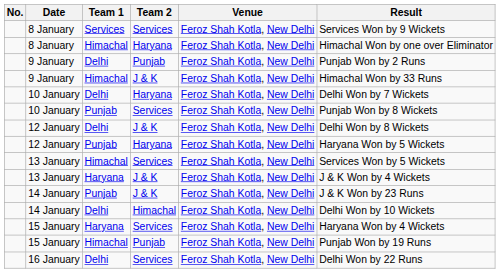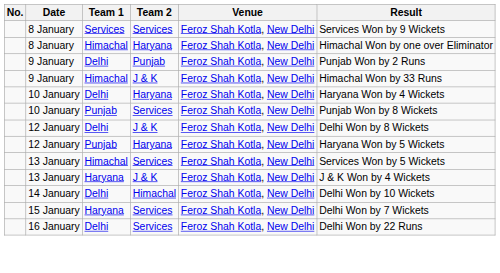 <table class="wikitable collapsible collapsed">
 <tr>
 <th>No.</th>
 <th>Date</th>
 <th>Team 1</th>
 <th>Team 2</th>
 <th>Venue</th>
 <th>Result</th>
 </tr>
 <tr>
 <td> </td>
 <td>8 January</td>
 <td><a href='#'>Services</a></td>
 <td><a href='#'>Services</a></td>
 <td><a href='#'>Feroz Shah Kotla</a>, <a href='#'>New Delhi</a></td>
 <td>Services Won by 9 Wickets</td>
 </tr>
 <tr>
 <td> </td>
 <td>8 January</td>
 <td><a href='#'>Himachal</a></td>
 <td><a href='#'>Haryana</a></td>
 <td><a href='#'>Feroz Shah Kotla</a>, <a href='#'>New Delhi</a></td>
 <td>Himachal Won by one over Eliminator</td>
 </tr>
 <tr>
 <td> </td>
 <td>9 January</td>
 <td><a href='#'>Delhi</a></td>
 <td><a href='#'>Punjab</a></td>
 <td><a href='#'>Feroz Shah Kotla</a>, <a href='#'>New Delhi</a></td>
 <td>Punjab Won by 2 Runs</td>
 </tr>
 <tr>
 <td> </td>
 <td>9 January</td>
 <td><a href='#'>Himachal</a></td>
 <td><a href='#'>J & K</a></td>
 <td><a href='#'>Feroz Shah Kotla</a>, <a href='#'>New Delhi</a></td>
 <td>Himachal Won by 33 Runs</td>
 </tr>
 <tr>
 <td> </td>
 <td>10 January</td>
 <td><a href='#'>Delhi</a></td>
 <td><a href='#'>Haryana</a></td>
 <td><a href='#'>Feroz Shah Kotla</a>, <a href='#'>New Delhi</a></td>
-<td>Delhi Won by 7 Wickets</td>
+<td>Haryana Won by 4 Wickets</td>
 </tr>
 <tr>
 <td> </td>
 <td>10 January</td>
 <td><a href='#'>Punjab</a></td>
 <td><a href='#'>Services</a></td>
 <td><a href='#'>Feroz Shah Kotla</a>, <a href='#'>New Delhi</a></td>
 <td>Punjab Won by 8 Wickets</td>
 </tr>
 <tr>
 <td> </td>
 <td>12 January</td>
 <td><a href='#'>Delhi</a></td>
 <td><a href='#'>J & K</a></td>
 <td><a href='#'>Feroz Shah Kotla</a>, <a href='#'>New Delhi</a></td>
 <td>Delhi Won by 8 Wickets</td>
 </tr>
 <tr>
 <td> </td>
 <td>12 January</td>
 <td><a href='#'>Punjab</a></td>
 <td><a href='#'>Haryana</a></td>
 <td><a href='#'>Feroz Shah Kotla</a>, <a href='#'>New Delhi</a></td>
 <td>Haryana Won by 5 Wickets</td>
 </tr>
 <tr>
 <td> </td>
 <td>13 January</td>
 <td><a href='#'>Himachal</a></td>
 <td><a href='#'>Services</a></td>
 <td><a href='#'>Feroz Shah Kotla</a>, <a href='#'>New Delhi</a></td>
 <td>Services Won by 5 Wickets</td>
 </tr>
 <tr>
 <td> </td>
 <td>13 January</td>
 <td><a href='#'>Haryana</a></td>
 <td><a href='#'>J & K</a></td>
 <td><a href='#'>Feroz Shah Kotla</a>, <a href='#'>New Delhi</a></td>
 <td>J & K Won by 4 Wickets</td>
 </tr>
 <tr>
 <td> </td>
 <td>14 January</td>
-<td><a href='#'>Punjab</a></td>
-<td><a href='#'>J & K</a></td>
-<td><a href='#'>Feroz Shah Kotla</a>, <a href='#'>New Delhi</a></td>
-<td>J & K Won by 23 Runs</td>
-</tr>
-<tr>
-<td> </td>
-<td>14 January</td>
 <td><a href='#'>Delhi</a></td>
 <td><a href='#'>Himachal</a></td>
 <td><a href='#'>Feroz Shah Kotla</a>, <a href='#'>New Delhi</a></td>
 <td>Delhi Won by 10 Wickets</td>
 </tr>
 <tr>
 <td> </td>
 <td>15 January</td>
 <td><a href='#'>Haryana</a></td>
 <td><a href='#'>Services</a></td>
 <td><a href='#'>Feroz Shah Kotla</a>, <a href='#'>New Delhi</a></td>
-<td>Haryana Won by 4 Wickets</td>
-</tr>
-<tr>
-<td> </td>
-<td>15 January</td>
-<td><a href='#'>Himachal</a></td>
-<td><a href='#'>Punjab</a></td>
-<td><a href='#'>Feroz Shah Kotla</a>, <a href='#'>New Delhi</a></td>
-<td>Punjab Won by 19 Runs</td>
+<td>Delhi Won by 7 Wickets</td>
 </tr>
 <tr>
 <td> </td>
 <td>16 January</td>
 <td><a href='#'>Delhi</a></td>
 <td><a href='#'>Services</a></td>
 <td><a href='#'>Feroz Shah Kotla</a>, <a href='#'>New Delhi</a></td>
 <td>Delhi Won by 22 Runs</td>
 </tr>
 </table>
